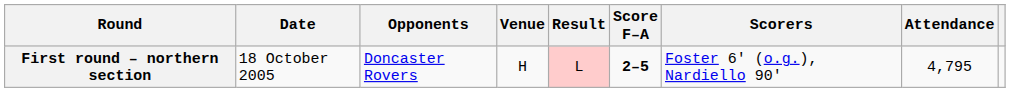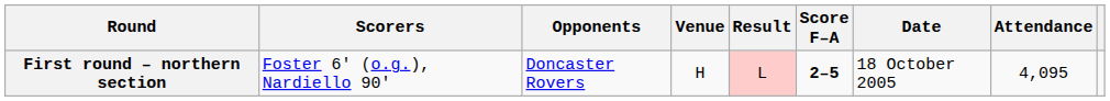 <table class="wikitable plainrowheaders" style="text-align:center">
 <tr>
 <th scope="col">Round</th>
-<th scope="col">Date</th>
+<th scope="col" class="unsortable">Scorers</th>
 <th scope="col">Opponents</th>
 <th scope="col">Venue</th>
 <th scope="col">Result</th>
 <th scope="col">Score<br>F–A</th>
-<th scope="col" class="unsortable">Scorers</th>
+<th scope="col">Date</th>
 <th scope="col">Attendance</th>
 <th scope="col" class="unsortable"></th>
 </tr>
 <tr>
 <th scope=row>First round – northern section</th>
-<td align="left">18 October 2005</td>
+<td align="left"><a href='#'>Foster</a> 6' (<a href='#'>o.g.</a>), <a href='#'>Nardiello</a> 90'</td>
 <td align="left"><a href='#'>Doncaster Rovers</a></td>
 <td>H</td>
 <td style="background-color:#FFCCCC">L</td>
 <td><strong>2–5</strong></td>
-<td align="left"><a href='#'>Foster</a> 6' (<a href='#'>o.g.</a>), <a href='#'>Nardiello</a> 90'</td>
-<td>4,795</td>
+<td align="left">18 October 2005</td>
+<td>4,095</td>
 <td></td>
 </tr>
 </table>
